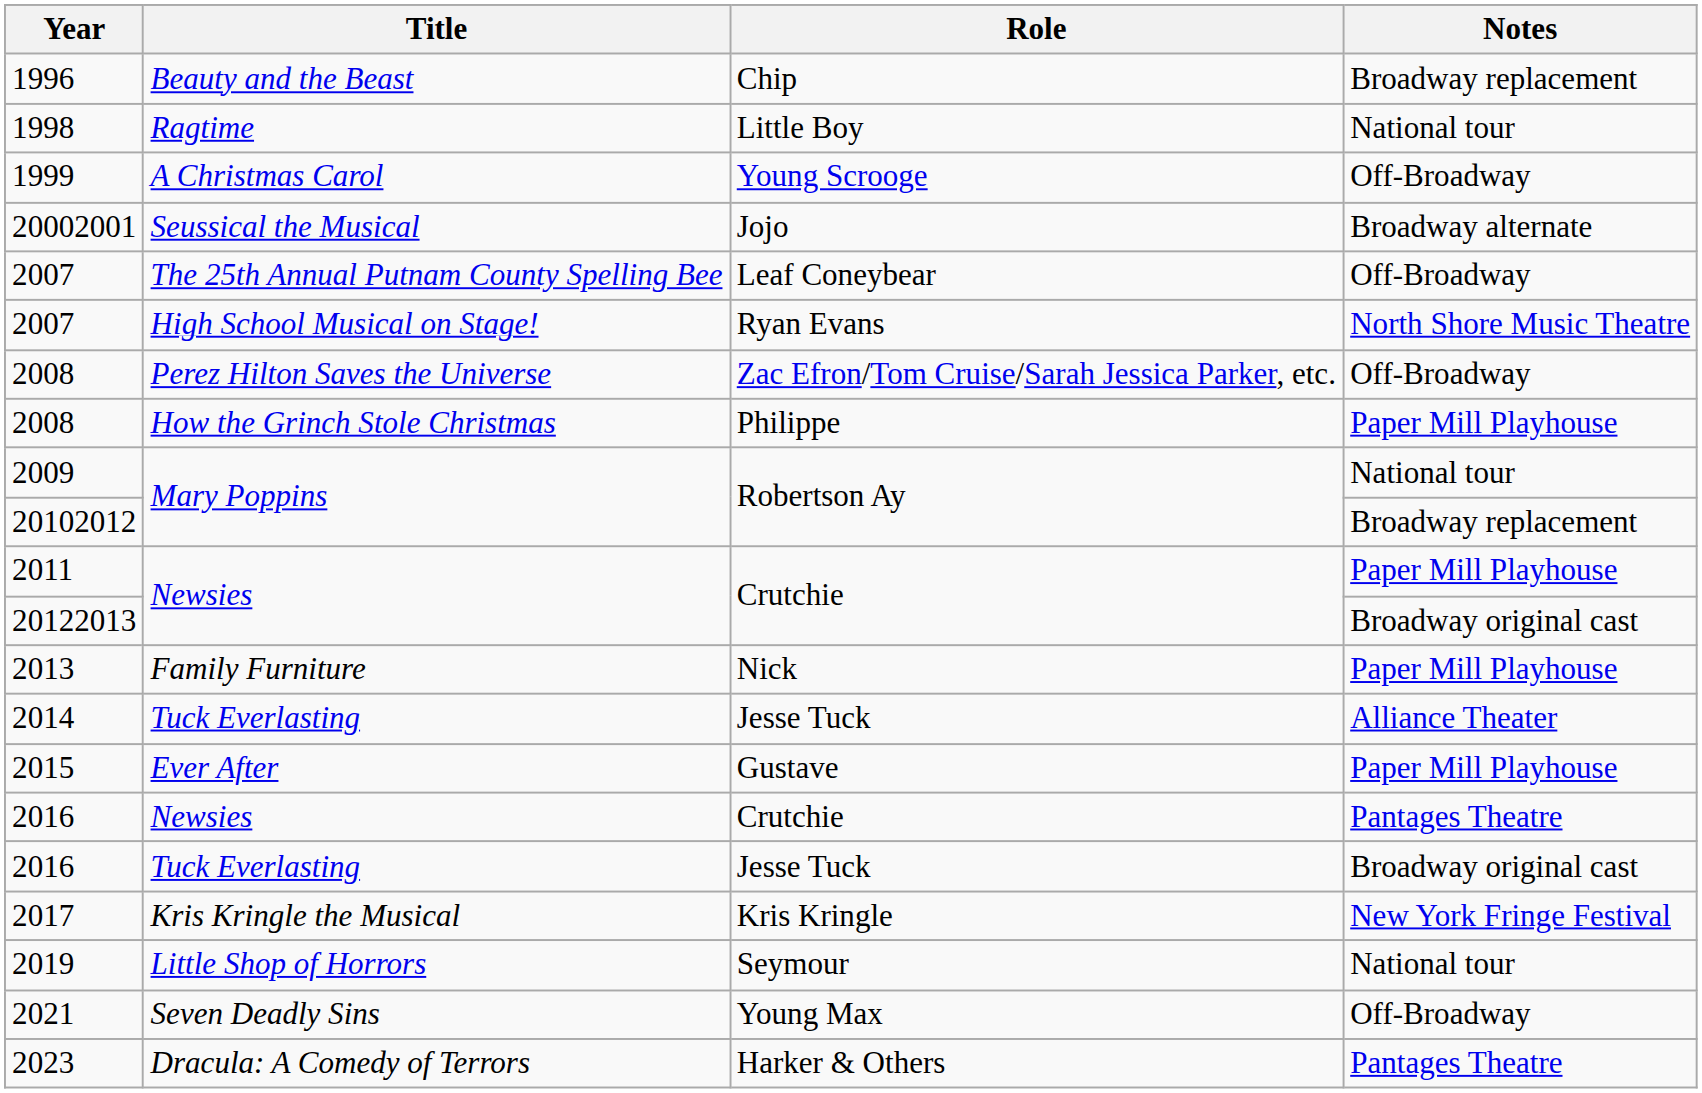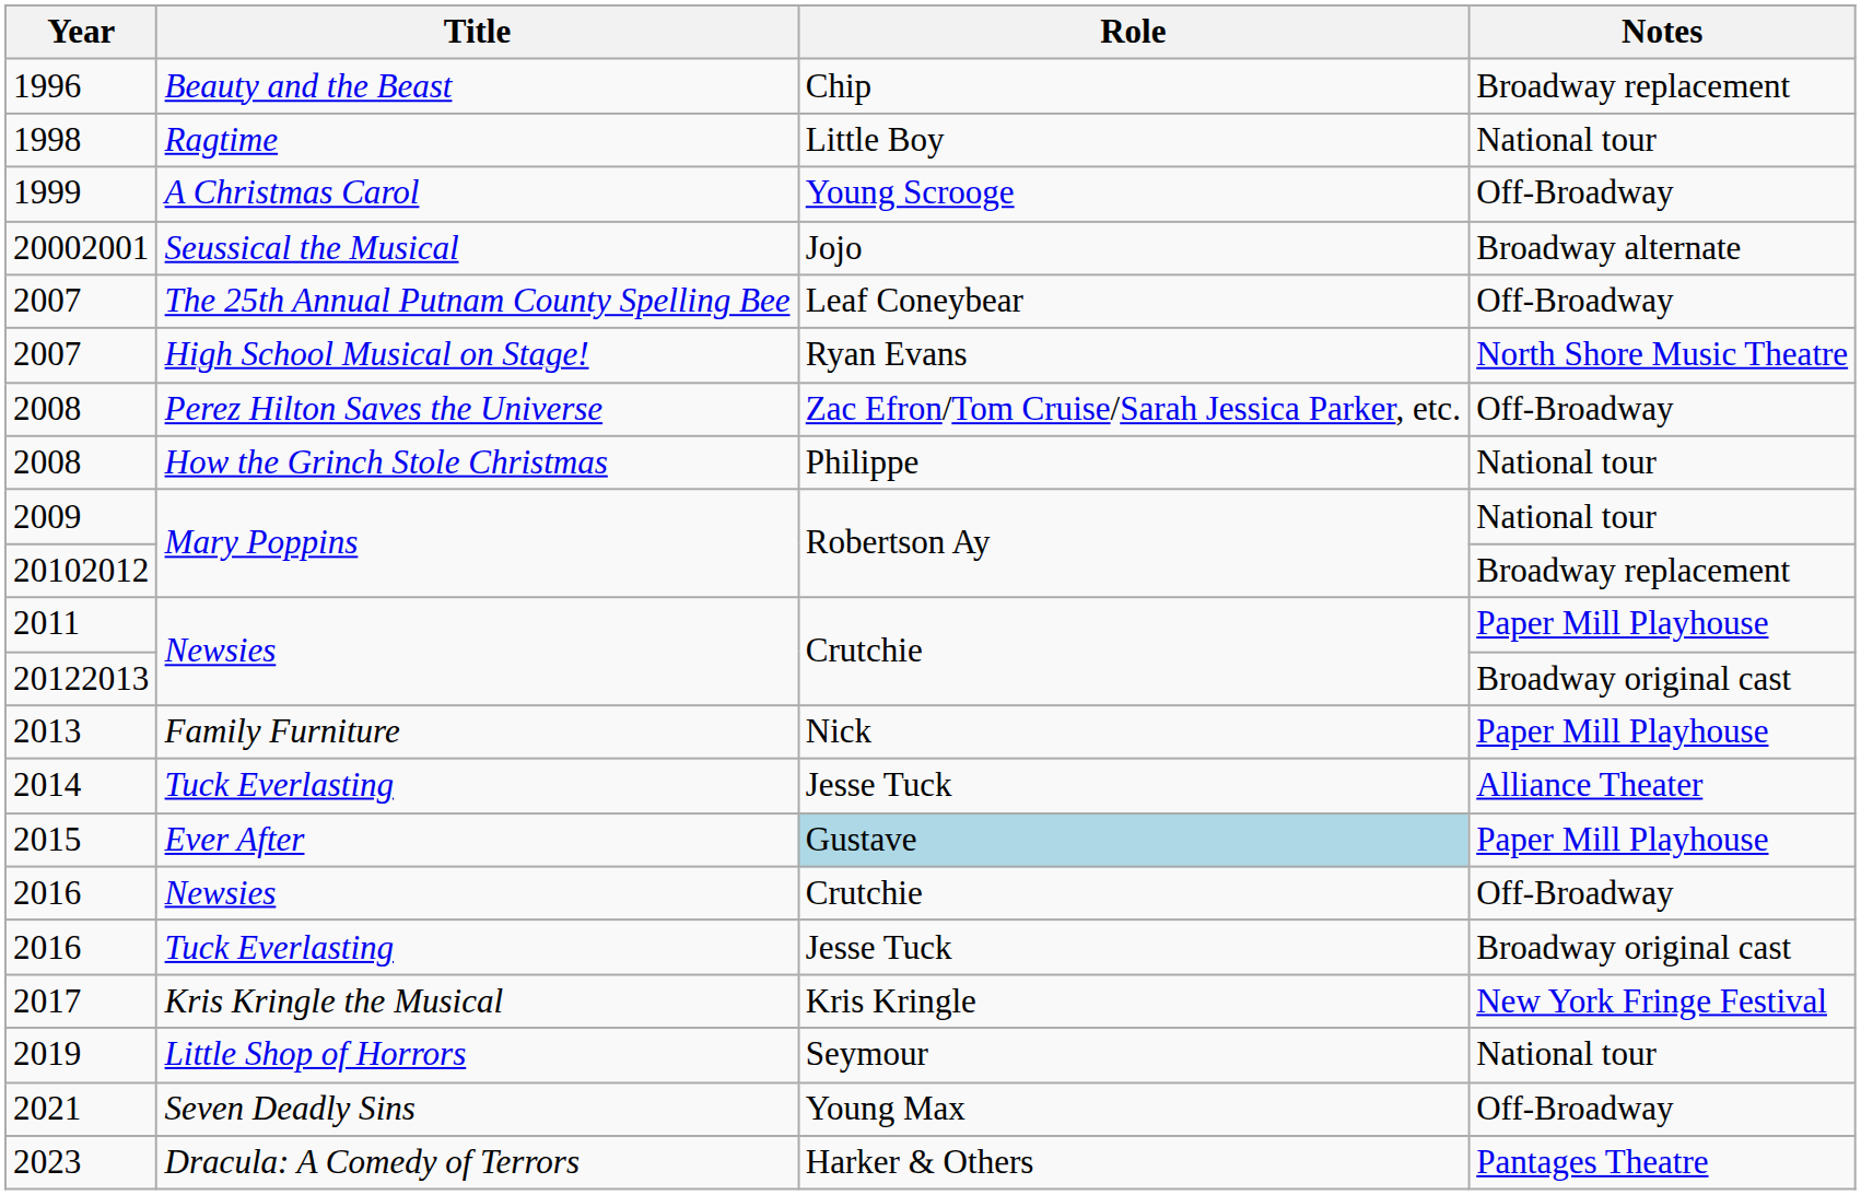 <table class="wikitable sortable">
 <tr>
 <th>Year</th>
 <th>Title</th>
 <th>Role</th>
 <th class="unsortable">Notes</th>
 </tr>
 <tr>
 <td>1996</td>
 <td><em><a href='#'>Beauty and the Beast</a></em></td>
 <td>Chip</td>
 <td>Broadway replacement</td>
 </tr>
 <tr>
 <td>1998</td>
 <td><em><a href='#'>Ragtime</a></em></td>
 <td>Little Boy</td>
 <td>National tour</td>
 </tr>
 <tr>
 <td>1999</td>
 <td><em><a href='#'>A Christmas Carol</a></em></td>
 <td><a href='#'>Young Scrooge</a></td>
 <td>Off-Broadway</td>
 </tr>
 <tr>
 <td>20002001</td>
 <td><em><a href='#'>Seussical the Musical</a></em></td>
 <td>Jojo</td>
 <td>Broadway alternate</td>
 </tr>
 <tr>
 <td>2007</td>
 <td><em><a href='#'>The 25th Annual Putnam County Spelling Bee</a></em></td>
 <td>Leaf Coneybear</td>
 <td>Off-Broadway</td>
 </tr>
 <tr>
 <td>2007</td>
 <td><em><a href='#'>High School Musical on Stage!</a></em></td>
 <td>Ryan Evans</td>
 <td><a href='#'>North Shore Music Theatre</a></td>
 </tr>
 <tr>
 <td>2008</td>
 <td><em><a href='#'>Perez Hilton Saves the Universe</a></em></td>
 <td><a href='#'>Zac Efron</a>/<a href='#'>Tom Cruise</a>/<a href='#'>Sarah Jessica Parker</a>, etc.</td>
 <td>Off-Broadway</td>
 </tr>
 <tr>
 <td>2008</td>
 <td><em><a href='#'>How the Grinch Stole Christmas</a></em></td>
 <td>Philippe</td>
-<td><a href='#'>Paper Mill Playhouse</a></td>
+<td>National tour</td>
 </tr>
 <tr>
 <td>2009</td>
 <td rowspan=2><em><a href='#'>Mary Poppins</a></em></td>
 <td rowspan=2>Robertson Ay</td>
 <td>National tour</td>
 </tr>
 <tr>
 <td>20102012</td>
 <td>Broadway replacement</td>
 </tr>
 <tr>
 <td>2011</td>
 <td rowspan=2><em><a href='#'>Newsies</a></em></td>
 <td rowspan=2>Crutchie</td>
 <td><a href='#'>Paper Mill Playhouse</a></td>
 </tr>
 <tr>
 <td>20122013</td>
 <td>Broadway original cast</td>
 </tr>
 <tr>
 <td>2013</td>
 <td><em>Family Furniture</em></td>
 <td>Nick</td>
 <td><a href='#'>Paper Mill Playhouse</a></td>
 </tr>
 <tr>
 <td>2014</td>
 <td><em><a href='#'>Tuck Everlasting</a></em></td>
 <td>Jesse Tuck</td>
 <td><a href='#'>Alliance Theater</a></td>
 </tr>
 <tr>
 <td>2015</td>
 <td><em><a href='#'>Ever After</a></em></td>
-<td>Gustave</td>
+<td style="background: lightblue;">Gustave</td>
 <td><a href='#'>Paper Mill Playhouse</a></td>
 </tr>
 <tr>
 <td>2016</td>
 <td><a href='#'><em>Newsies</em></a></td>
 <td>Crutchie</td>
-<td><a href='#'>Pantages Theatre</a></td>
+<td>Off-Broadway</td>
 </tr>
 <tr>
 <td>2016</td>
 <td><em><a href='#'>Tuck Everlasting</a></em></td>
 <td>Jesse Tuck</td>
 <td>Broadway original cast</td>
 </tr>
 <tr>
 <td>2017</td>
 <td><em>Kris Kringle the Musical</em></td>
 <td>Kris Kringle</td>
 <td><a href='#'>New York Fringe Festival</a></td>
 </tr>
 <tr>
 <td>2019</td>
 <td><em><a href='#'>Little Shop of Horrors</a></em></td>
 <td>Seymour</td>
 <td>National tour</td>
 </tr>
 <tr>
 <td>2021</td>
 <td><em>Seven Deadly Sins</em></td>
 <td>Young Max</td>
 <td>Off-Broadway</td>
 </tr>
 <tr>
 <td>2023</td>
 <td><em>Dracula: A Comedy of Terrors</em></td>
 <td>Harker & Others</td>
 <td><a href='#'>Pantages Theatre</a></td>
 </tr>
 </table>
